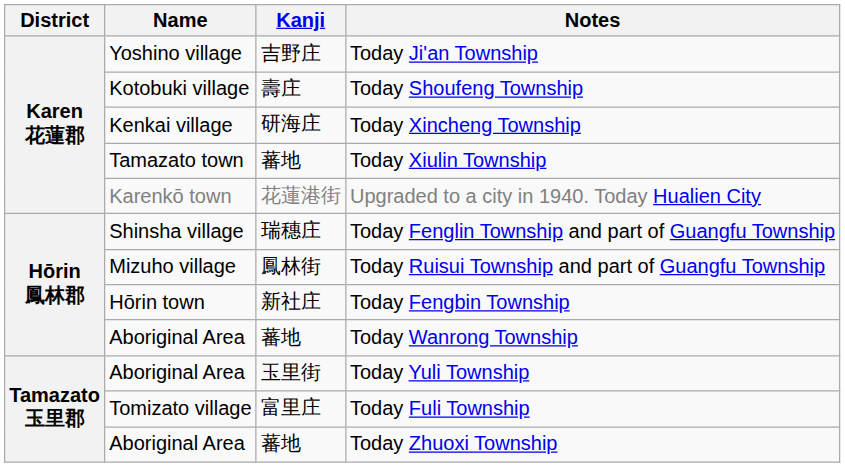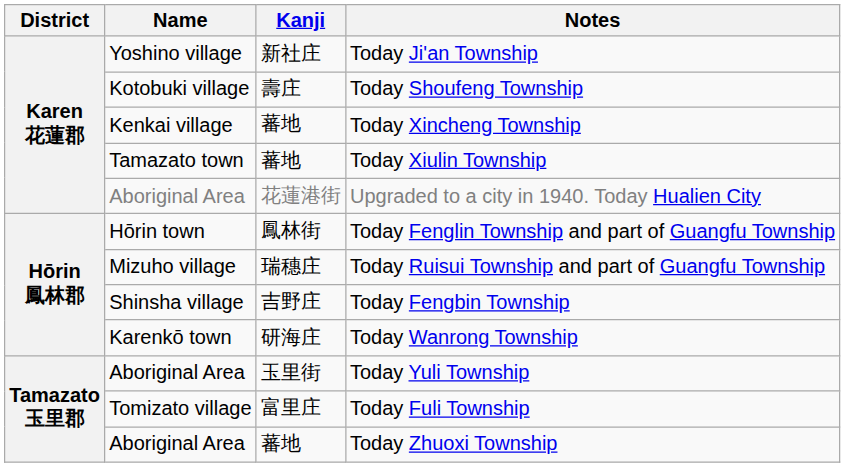 <table class=wikitable>
 <tr>
 <th>District</th>
 <th>Name</th>
 <th><a href='#'>Kanji</a></th>
 <th>Notes</th>
 </tr>
 <tr>
 <th rowspan=5>Karen<br>花蓮郡</th>
 <td>Yoshino village</td>
-<td>吉野庄</td>
+<td>新社庄</td>
 <td>Today <a href='#'>Ji'an Township</a></td>
 </tr>
 <tr>
 <td>Kotobuki village</td>
 <td>壽庄</td>
 <td>Today <a href='#'>Shoufeng Township</a></td>
 </tr>
 <tr>
 <td>Kenkai village</td>
-<td>研海庄</td>
+<td>蕃地</td>
 <td>Today <a href='#'>Xincheng Township</a></td>
 </tr>
 <tr>
 <td>Tamazato town</td>
 <td>蕃地</td>
 <td>Today <a href='#'>Xiulin Township</a></td>
 </tr>
 <tr style="color:grey;">
-<td>Karenkō town</td>
+<td>Aboriginal Area</td>
 <td>花蓮港街</td>
 <td>Upgraded to a city in 1940. Today <a href='#'>Hualien City</a></td>
 </tr>
 <tr>
 <th rowspan=4>Hōrin<br>鳳林郡</th>
-<td>Shinsha village</td>
-<td>瑞穗庄</td>
+<td>Hōrin town</td>
+<td>鳳林街</td>
 <td>Today <a href='#'>Fenglin Township</a> and part of <a href='#'>Guangfu Township</a></td>
 </tr>
 <tr>
 <td>Mizuho village</td>
-<td>鳳林街</td>
+<td>瑞穗庄</td>
 <td>Today <a href='#'>Ruisui Township</a> and part of <a href='#'>Guangfu Township</a></td>
 </tr>
 <tr>
-<td>Hōrin town</td>
-<td>新社庄</td>
+<td>Shinsha village</td>
+<td>吉野庄</td>
 <td>Today <a href='#'>Fengbin Township</a></td>
 </tr>
 <tr>
-<td>Aboriginal Area</td>
-<td>蕃地</td>
+<td>Karenkō town</td>
+<td>研海庄</td>
 <td>Today <a href='#'>Wanrong Township</a></td>
 </tr>
 <tr>
 <th rowspan=3>Tamazato<br>玉里郡</th>
 <td>Aboriginal Area</td>
 <td>玉里街</td>
 <td>Today <a href='#'>Yuli Township</a></td>
 </tr>
 <tr>
 <td>Tomizato village</td>
 <td>富里庄</td>
 <td>Today <a href='#'>Fuli Township</a></td>
 </tr>
 <tr>
 <td>Aboriginal Area</td>
 <td>蕃地</td>
 <td>Today <a href='#'>Zhuoxi Township</a></td>
 </tr>
 </table>
